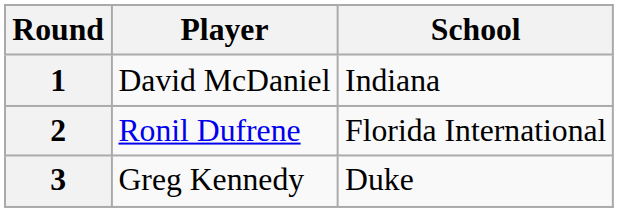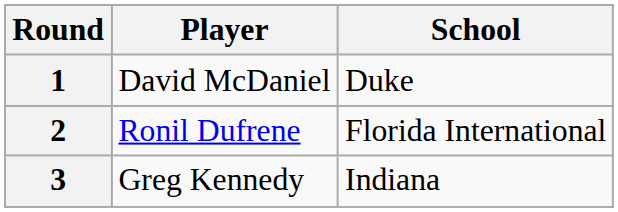 <table class="wikitable">
 <tr>
 <th>Round</th>
 <th>Player</th>
 <th>School</th>
 </tr>
 <tr>
 <th>1</th>
 <td>David McDaniel</td>
-<td>Indiana</td>
+<td>Duke</td>
 </tr>
 <tr>
 <th>2</th>
 <td><a href='#'>Ronil Dufrene</a></td>
 <td>Florida International</td>
 </tr>
 <tr>
 <th>3</th>
 <td>Greg Kennedy</td>
-<td>Duke</td>
+<td>Indiana</td>
 </tr>
 </table>
